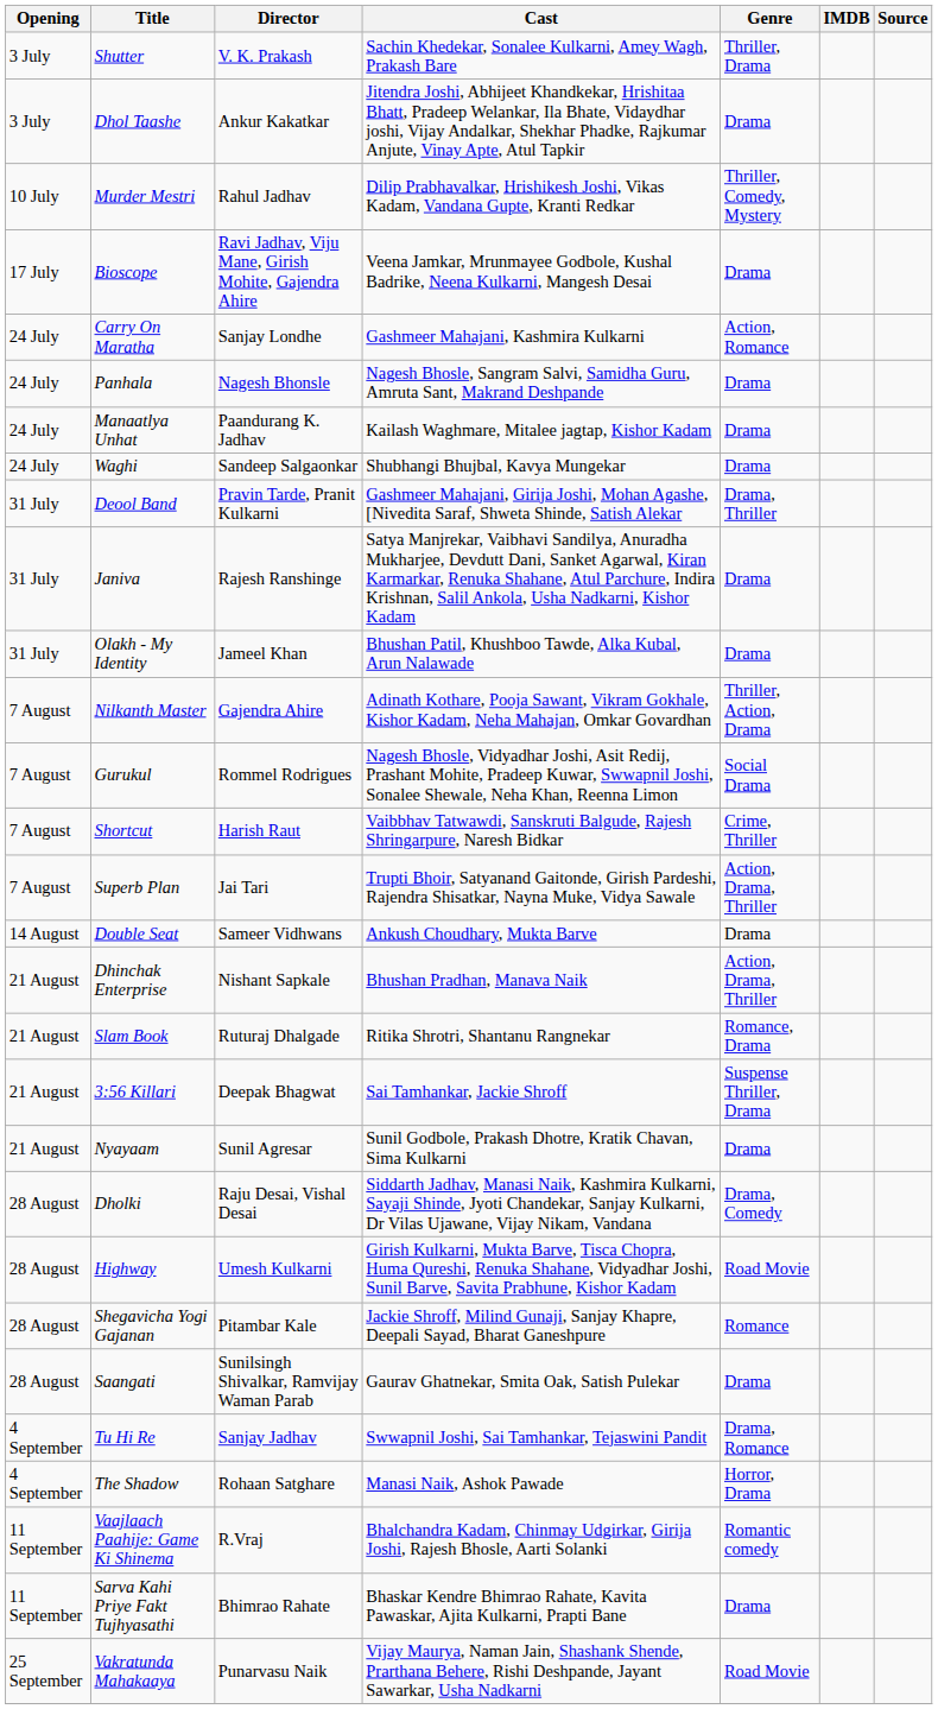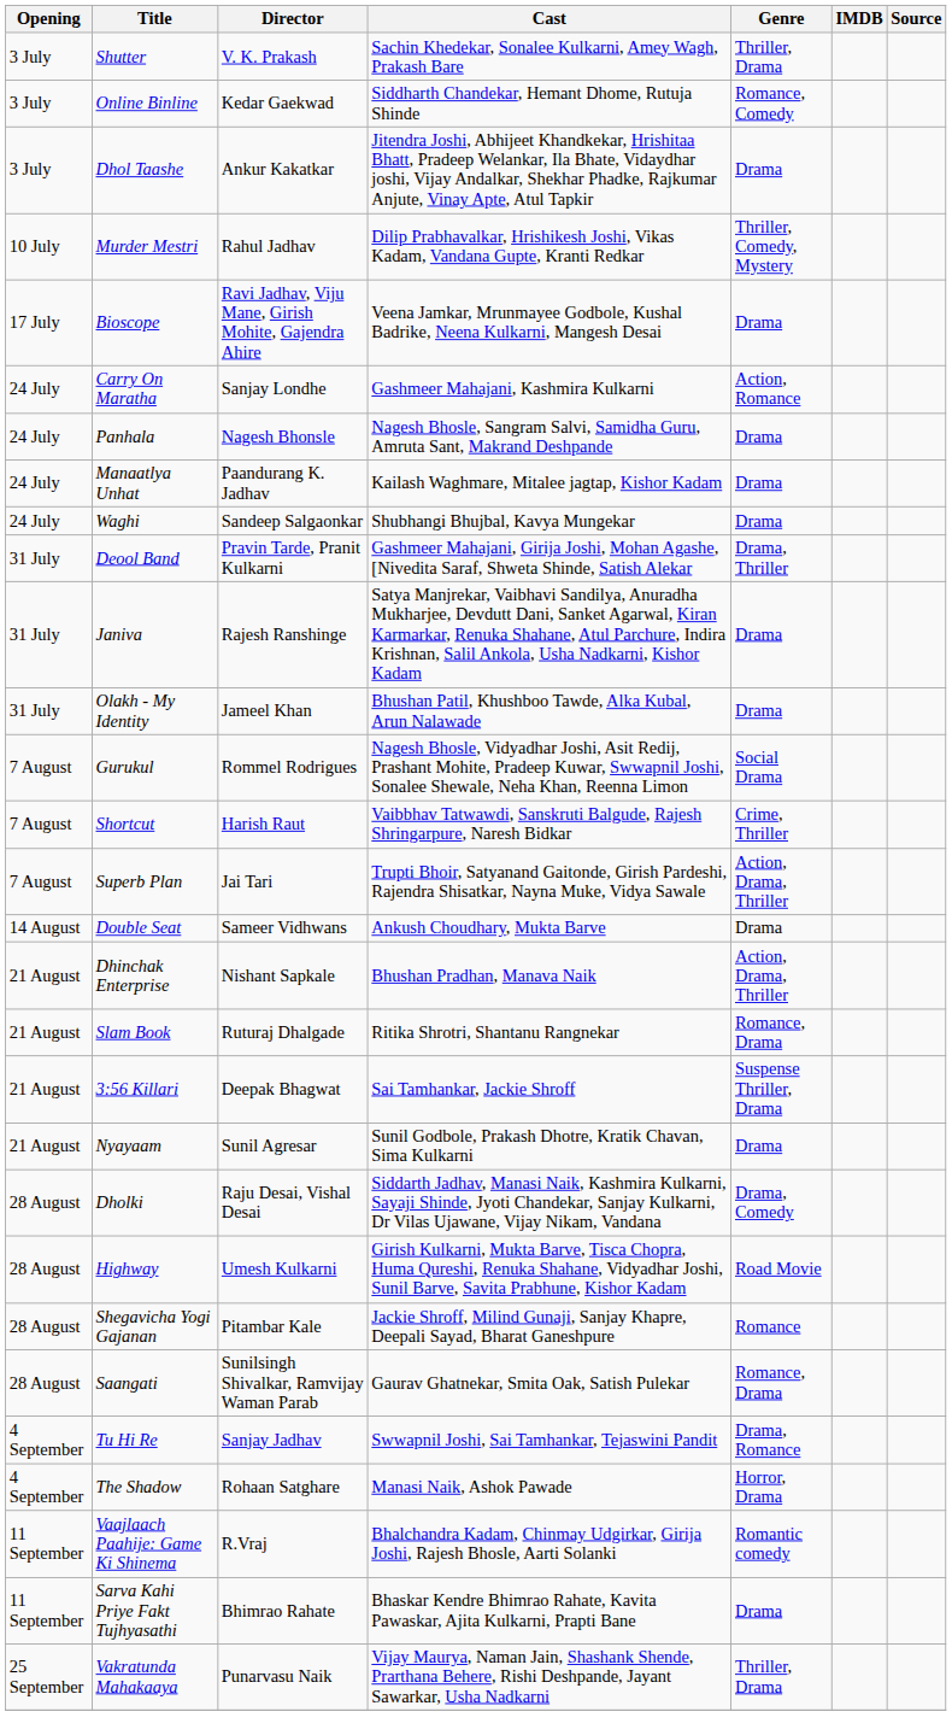 <table class="wikitable sortable">
 <tr>
 <th>Opening</th>
 <th>Title</th>
 <th>Director</th>
 <th>Cast</th>
 <th>Genre</th>
 <th>IMDB</th>
 <th>Source</th>
 </tr>
 <tr>
 <td>3 July</td>
 <td><em><a href='#'>Shutter</a></em></td>
 <td><a href='#'>V. K. Prakash</a></td>
 <td><a href='#'>Sachin Khedekar</a>, <a href='#'>Sonalee Kulkarni</a>, <a href='#'>Amey Wagh</a>, <a href='#'>Prakash Bare</a></td>
 <td><a href='#'>Thriller</a>, <a href='#'>Drama</a></td>
+<td></td>
+<td></td>
+</tr>
+<tr>
+<td>3 July</td>
+<td><em><a href='#'>Online Binline</a></em></td>
+<td>Kedar Gaekwad</td>
+<td><a href='#'>Siddharth Chandekar</a>, Hemant Dhome, Rutuja Shinde</td>
+<td><a href='#'>Romance</a>, <a href='#'>Comedy</a></td>
 <td></td>
 <td></td>
 </tr>
 <tr>
 <td>3 July</td>
 <td><em><a href='#'>Dhol Taashe</a></em></td>
 <td>Ankur Kakatkar</td>
 <td><a href='#'>Jitendra Joshi</a>, Abhijeet Khandkekar, <a href='#'>Hrishitaa Bhatt</a>, Pradeep Welankar, Ila Bhate, Vidaydhar joshi, Vijay Andalkar, Shekhar Phadke, Rajkumar Anjute, <a href='#'>Vinay Apte</a>, Atul Tapkir</td>
 <td><a href='#'>Drama</a></td>
 <td></td>
 <td></td>
 </tr>
 <tr>
 <td>10 July</td>
 <td><em><a href='#'>Murder Mestri</a></em></td>
 <td>Rahul Jadhav</td>
 <td><a href='#'>Dilip Prabhavalkar</a>, <a href='#'>Hrishikesh Joshi</a>, Vikas Kadam, <a href='#'>Vandana Gupte</a>, Kranti Redkar</td>
 <td><a href='#'>Thriller</a>, <a href='#'>Comedy</a>, <a href='#'>Mystery</a></td>
 <td></td>
 <td></td>
 </tr>
 <tr>
 <td>17 July</td>
 <td><em><a href='#'>Bioscope</a></em></td>
 <td><a href='#'>Ravi Jadhav</a>, <a href='#'>Viju Mane</a>, <a href='#'>Girish Mohite</a>, <a href='#'>Gajendra Ahire</a></td>
 <td>Veena Jamkar, Mrunmayee Godbole, Kushal Badrike, <a href='#'>Neena Kulkarni</a>, Mangesh Desai</td>
 <td><a href='#'>Drama</a></td>
 <td></td>
 <td></td>
 </tr>
 <tr>
 <td>24 July</td>
 <td><em><a href='#'>Carry On Maratha</a></em></td>
 <td>Sanjay Londhe</td>
 <td><a href='#'>Gashmeer Mahajani</a>, Kashmira Kulkarni</td>
 <td><a href='#'>Action</a>, <a href='#'>Romance</a></td>
 <td></td>
 <td></td>
 </tr>
 <tr>
 <td>24 July</td>
 <td><em>Panhala</em></td>
 <td><a href='#'>Nagesh Bhonsle</a></td>
 <td><a href='#'>Nagesh Bhosle</a>, Sangram Salvi, <a href='#'>Samidha Guru</a>, Amruta Sant, <a href='#'>Makrand Deshpande</a></td>
 <td><a href='#'>Drama</a></td>
 <td></td>
 <td></td>
 </tr>
 <tr>
 <td>24 July</td>
 <td><em>Manaatlya Unhat</em></td>
 <td>Paandurang K. Jadhav</td>
 <td>Kailash Waghmare, Mitalee jagtap, <a href='#'>Kishor Kadam</a></td>
 <td><a href='#'>Drama</a></td>
 <td></td>
 <td></td>
 </tr>
 <tr>
 <td>24 July</td>
 <td><em>Waghi</em></td>
 <td>Sandeep Salgaonkar</td>
 <td>Shubhangi Bhujbal, Kavya Mungekar</td>
 <td><a href='#'>Drama</a></td>
 <td></td>
 <td></td>
 </tr>
 <tr>
 <td>31 July</td>
 <td><em><a href='#'>Deool Band</a></em></td>
 <td><a href='#'>Pravin Tarde</a>, Pranit Kulkarni</td>
 <td><a href='#'>Gashmeer Mahajani</a>, <a href='#'>Girija Joshi</a>, <a href='#'>Mohan Agashe</a>, [Nivedita Saraf, Shweta Shinde, <a href='#'>Satish Alekar</a></td>
 <td><a href='#'>Drama</a>, <a href='#'>Thriller</a></td>
 <td></td>
 <td></td>
 </tr>
 <tr>
 <td>31 July</td>
 <td><em>Janiva</em></td>
 <td>Rajesh Ranshinge</td>
 <td>Satya Manjrekar, Vaibhavi Sandilya, Anuradha Mukharjee, Devdutt Dani, Sanket Agarwal, <a href='#'>Kiran Karmarkar</a>, <a href='#'>Renuka Shahane</a>, <a href='#'>Atul Parchure</a>, Indira Krishnan, <a href='#'>Salil Ankola</a>, <a href='#'>Usha Nadkarni</a>, <a href='#'>Kishor Kadam</a></td>
 <td><a href='#'>Drama</a></td>
 <td></td>
 <td></td>
 </tr>
 <tr>
 <td>31 July</td>
 <td><em>Olakh - My Identity</em></td>
 <td>Jameel Khan</td>
 <td><a href='#'>Bhushan Patil</a>, Khushboo Tawde, <a href='#'>Alka Kubal</a>, <a href='#'>Arun Nalawade</a></td>
 <td><a href='#'>Drama</a></td>
-<td></td>
-<td></td>
-</tr>
-<tr>
-<td>7 August</td>
-<td><em><a href='#'>Nilkanth Master</a></em></td>
-<td><a href='#'>Gajendra Ahire</a></td>
-<td><a href='#'>Adinath Kothare</a>, <a href='#'>Pooja Sawant</a>, <a href='#'>Vikram Gokhale</a>, <a href='#'>Kishor Kadam</a>, <a href='#'>Neha Mahajan</a>, Omkar Govardhan</td>
-<td><a href='#'>Thriller</a>, <a href='#'>Action</a>, <a href='#'>Drama</a></td>
 <td></td>
 <td></td>
 </tr>
 <tr>
 <td>7 August</td>
 <td><em>Gurukul</em></td>
 <td>Rommel Rodrigues</td>
 <td><a href='#'>Nagesh Bhosle</a>, Vidyadhar Joshi, Asit Redij, Prashant Mohite, Pradeep Kuwar, <a href='#'>Swwapnil Joshi</a>, Sonalee Shewale, Neha Khan, Reenna Limon</td>
 <td><a href='#'>Social Drama</a></td>
 <td></td>
 <td></td>
 </tr>
 <tr>
 <td>7 August</td>
 <td><em><a href='#'>Shortcut</a></em></td>
 <td><a href='#'>Harish Raut</a></td>
 <td><a href='#'>Vaibbhav Tatwawdi</a>, <a href='#'>Sanskruti Balgude</a>, <a href='#'>Rajesh Shringarpure</a>, Naresh Bidkar</td>
 <td><a href='#'>Crime</a>, <a href='#'>Thriller</a></td>
 <td></td>
 <td></td>
 </tr>
 <tr>
 <td>7 August</td>
 <td><em>Superb Plan</em></td>
 <td>Jai Tari</td>
 <td><a href='#'>Trupti Bhoir</a>, Satyanand Gaitonde, Girish Pardeshi, Rajendra Shisatkar, Nayna Muke, Vidya Sawale</td>
 <td><a href='#'>Action</a>, <a href='#'>Drama</a>, <a href='#'>Thriller</a></td>
 <td></td>
 <td></td>
 </tr>
 <tr>
 <td>14 August</td>
 <td><em><a href='#'>Double Seat</a></em></td>
 <td>Sameer Vidhwans</td>
 <td><a href='#'>Ankush Choudhary</a>, <a href='#'>Mukta Barve</a></td>
 <td>Drama</td>
 <td></td>
 <td></td>
 </tr>
 <tr>
 <td>21 August</td>
 <td><em>Dhinchak Enterprise</em></td>
 <td>Nishant Sapkale</td>
 <td><a href='#'>Bhushan Pradhan</a>, <a href='#'>Manava Naik</a></td>
 <td><a href='#'>Action</a>, <a href='#'>Drama</a>, <a href='#'>Thriller</a></td>
 <td></td>
 <td></td>
 </tr>
 <tr>
 <td>21 August</td>
 <td><em><a href='#'>Slam Book</a></em></td>
 <td>Ruturaj Dhalgade</td>
 <td>Ritika Shrotri, Shantanu Rangnekar</td>
 <td><a href='#'>Romance</a>, <a href='#'>Drama</a></td>
 <td></td>
 <td></td>
 </tr>
 <tr>
 <td>21 August</td>
 <td><em><a href='#'>3:56 Killari</a></em></td>
 <td>Deepak Bhagwat</td>
 <td><a href='#'>Sai Tamhankar</a>, <a href='#'>Jackie Shroff</a></td>
 <td><a href='#'>Suspense Thriller</a>, <a href='#'>Drama</a></td>
 <td></td>
 <td></td>
 </tr>
 <tr>
 <td>21 August</td>
 <td><em>Nyayaam</em></td>
 <td>Sunil Agresar</td>
 <td>Sunil Godbole, Prakash Dhotre, Kratik Chavan, Sima Kulkarni</td>
 <td><a href='#'>Drama</a></td>
 <td></td>
 <td></td>
 </tr>
 <tr>
 <td>28 August</td>
 <td><em>Dholki</em></td>
 <td>Raju Desai, Vishal Desai</td>
 <td><a href='#'>Siddarth Jadhav</a>, <a href='#'>Manasi Naik</a>, Kashmira Kulkarni, <a href='#'>Sayaji Shinde</a>, Jyoti Chandekar, Sanjay Kulkarni, Dr Vilas Ujawane, Vijay Nikam, Vandana</td>
 <td><a href='#'>Drama</a>, <a href='#'>Comedy</a></td>
 <td></td>
 <td></td>
 </tr>
 <tr>
 <td>28 August</td>
 <td><em><a href='#'>Highway</a></em></td>
 <td><a href='#'>Umesh Kulkarni</a></td>
 <td><a href='#'>Girish Kulkarni</a>, <a href='#'>Mukta Barve</a>, <a href='#'>Tisca Chopra</a>, <a href='#'>Huma Qureshi</a>, <a href='#'>Renuka Shahane</a>, Vidyadhar Joshi, <a href='#'>Sunil Barve</a>, <a href='#'>Savita Prabhune</a>, <a href='#'>Kishor Kadam</a></td>
 <td><a href='#'>Road Movie</a></td>
 <td></td>
 <td></td>
 </tr>
 <tr>
 <td>28 August</td>
 <td><em>Shegavicha Yogi Gajanan</em></td>
 <td>Pitambar Kale</td>
 <td><a href='#'>Jackie Shroff</a>, <a href='#'>Milind Gunaji</a>, Sanjay Khapre, Deepali Sayad, Bharat Ganeshpure</td>
 <td><a href='#'>Romance</a></td>
 <td></td>
 <td></td>
 </tr>
 <tr>
 <td>28 August</td>
 <td><em>Saangati</em></td>
 <td>Sunilsingh Shivalkar, Ramvijay Waman Parab</td>
 <td>Gaurav Ghatnekar, Smita Oak, Satish Pulekar</td>
-<td><a href='#'>Drama</a></td>
+<td><a href='#'>Romance</a>, <a href='#'>Drama</a></td>
 <td></td>
 <td></td>
 </tr>
 <tr>
 <td>4 September</td>
 <td><em><a href='#'>Tu Hi Re</a></em></td>
 <td><a href='#'>Sanjay Jadhav</a></td>
 <td><a href='#'>Swwapnil Joshi</a>, <a href='#'>Sai Tamhankar</a>, <a href='#'>Tejaswini Pandit</a></td>
 <td><a href='#'>Drama</a>, <a href='#'>Romance</a></td>
 <td></td>
 <td></td>
 </tr>
 <tr>
 <td>4 September</td>
 <td><em>The Shadow</em></td>
 <td>Rohaan Satghare</td>
 <td><a href='#'>Manasi Naik</a>, Ashok Pawade</td>
 <td><a href='#'>Horror</a>, <a href='#'>Drama</a></td>
 <td></td>
 <td></td>
 </tr>
 <tr>
 <td>11 September</td>
 <td><em><a href='#'>Vaajlaach Paahije: Game Ki Shinema</a></em></td>
 <td>R.Vraj</td>
 <td><a href='#'>Bhalchandra Kadam</a>, <a href='#'>Chinmay Udgirkar</a>, <a href='#'>Girija Joshi</a>, Rajesh Bhosle, Aarti Solanki</td>
 <td><a href='#'>Romantic comedy</a></td>
 <td></td>
 <td></td>
 </tr>
 <tr>
 <td>11 September</td>
 <td><em>Sarva Kahi Priye Fakt Tujhyasathi</em></td>
 <td>Bhimrao Rahate</td>
 <td>Bhaskar Kendre Bhimrao Rahate, Kavita Pawaskar, Ajita Kulkarni, Prapti Bane</td>
 <td><a href='#'>Drama</a></td>
 <td></td>
 <td></td>
 </tr>
 <tr>
 <td>25 September</td>
 <td><em><a href='#'>Vakratunda Mahakaaya</a></em></td>
 <td>Punarvasu Naik</td>
 <td><a href='#'>Vijay Maurya</a>, Naman Jain, <a href='#'>Shashank Shende</a>, <a href='#'>Prarthana Behere</a>, Rishi Deshpande, Jayant Sawarkar, <a href='#'>Usha Nadkarni</a></td>
-<td><a href='#'>Road Movie</a></td>
+<td><a href='#'>Thriller</a>, <a href='#'>Drama</a></td>
 <td></td>
 <td></td>
 </tr>
 <tr>
 </tr>
 </table>
